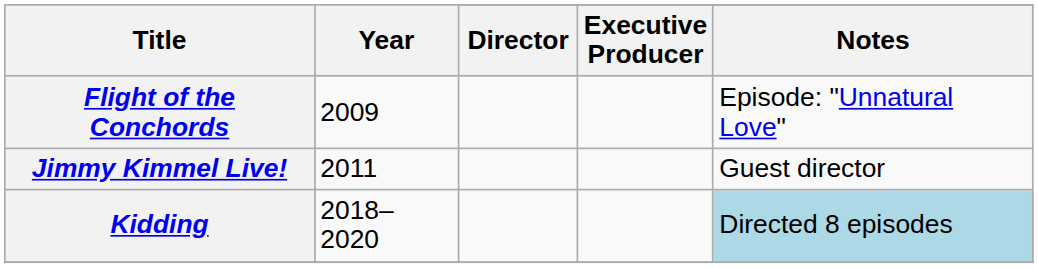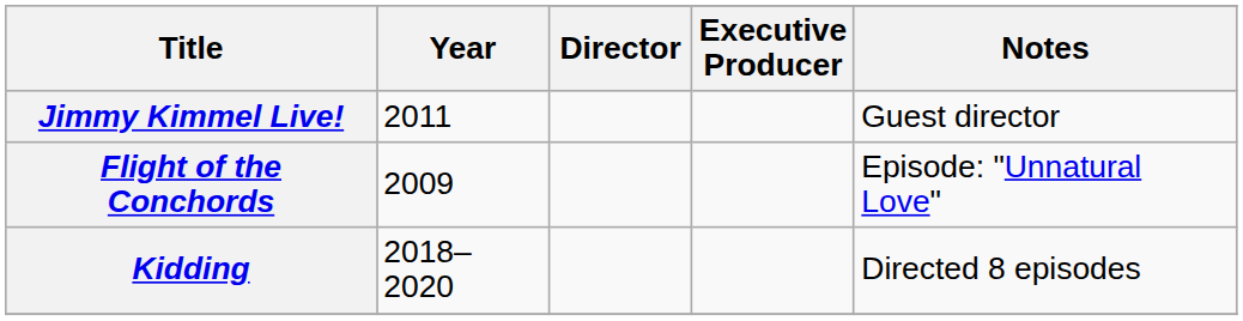 <table class="wikitable plainrowheaders" style="margin-right: 0;">
 <tr>
 <th rowspan="2" scope="col">Title</th>
 <th rowspan="2" scope="col">Year</th>
 </tr>
 <tr>
 <th width="65">Director</th>
 <th width="65">Executive<br>Producer</th>
 <th>Notes</th>
 </tr>
 <tr>
+<th scope="row"><em><a href='#'>Jimmy Kimmel Live!</a></em></th>
+<td>2011</td>
+<td></td>
+<td></td>
+<td>Guest director</td>
+</tr>
+<tr>
 <th scope="row"><em><a href='#'>Flight of the Conchords</a></em></th>
 <td>2009</td>
 <td></td>
 <td></td>
 <td>Episode: "<a href='#'>Unnatural Love</a>"</td>
 </tr>
 <tr>
-<th scope="row"><em><a href='#'>Jimmy Kimmel Live!</a></em></th>
-<td>2011</td>
-<td></td>
-<td></td>
-<td>Guest director</td>
-</tr>
-<tr>
 <th scope="row"><em><a href='#'>Kidding</a></em></th>
 <td>2018–2020</td>
 <td></td>
 <td></td>
-<td style="background: lightblue;">Directed 8 episodes</td>
+<td>Directed 8 episodes</td>
 </tr>
 <tr>
 </tr>
 </table>
